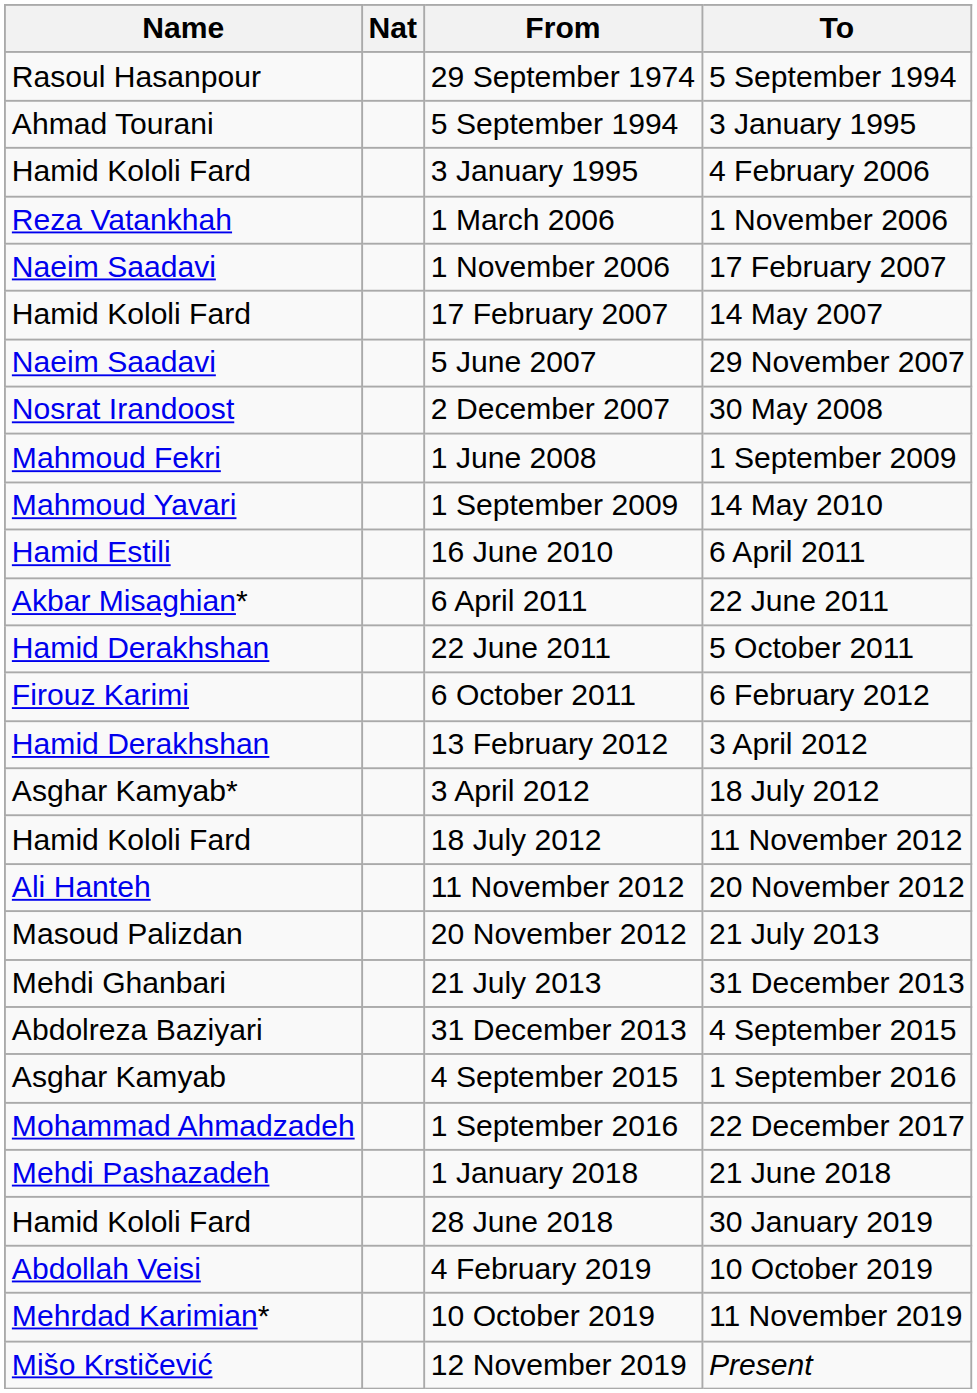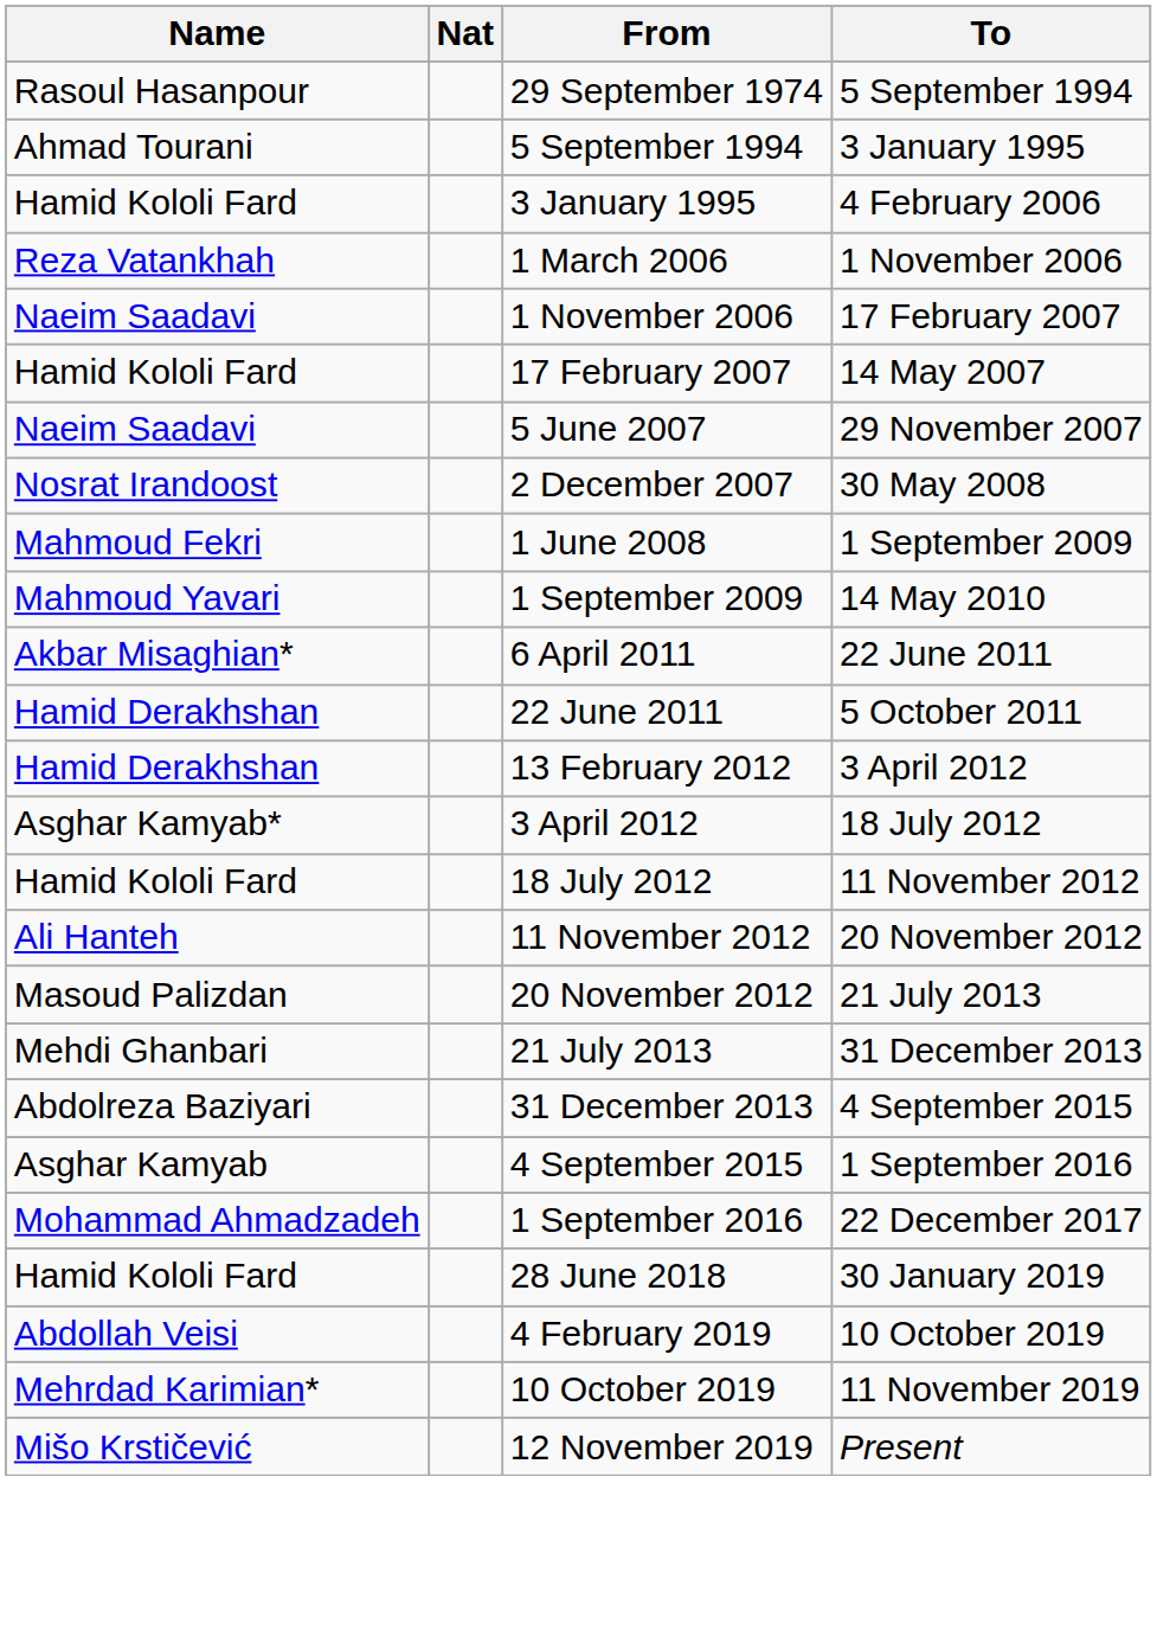 <table class="wikitable" style="text-align: center">
 <tr>
 <th>Name</th>
 <th>Nat</th>
 <th>From</th>
 <th>To</th>
 </tr>
 <tr>
 <td align=left>Rasoul Hasanpour</td>
 <td align=left></td>
 <td align=left>29 September 1974</td>
 <td align=left>5 September 1994</td>
 </tr>
 <tr>
 <td align=left>Ahmad Tourani</td>
 <td align=left></td>
 <td align=left>5 September 1994</td>
 <td align=left>3 January 1995</td>
 </tr>
 <tr>
 <td align=left>Hamid Kololi Fard</td>
 <td align=left></td>
 <td align=left>3 January 1995</td>
 <td align=left>4 February 2006</td>
 </tr>
 <tr>
 <td align=left><a href='#'>Reza Vatankhah</a></td>
 <td align=left></td>
 <td align=left>1 March 2006</td>
 <td align=left>1 November 2006</td>
 </tr>
 <tr>
 <td align=left><a href='#'>Naeim Saadavi</a></td>
 <td align=left></td>
 <td align=left>1 November 2006</td>
 <td align=left>17 February 2007</td>
 </tr>
 <tr>
 <td align=left>Hamid Kololi Fard</td>
 <td align=left></td>
 <td align=left>17 February 2007</td>
 <td align=left>14 May 2007</td>
 </tr>
 <tr>
 <td align=left><a href='#'>Naeim Saadavi</a></td>
 <td align=left></td>
 <td align=left>5 June 2007</td>
 <td align=left>29 November 2007</td>
 </tr>
 <tr>
 <td align=left><a href='#'>Nosrat Irandoost</a></td>
 <td align=left></td>
 <td align=left>2 December 2007</td>
 <td align=left>30 May 2008</td>
 </tr>
 <tr>
 <td align=left><a href='#'>Mahmoud Fekri</a></td>
 <td align=left></td>
 <td align=left>1 June 2008</td>
 <td align=left>1 September 2009</td>
 </tr>
 <tr>
 <td align=left><a href='#'>Mahmoud Yavari</a></td>
 <td align=left></td>
 <td align=left>1 September 2009</td>
 <td align=left>14 May 2010</td>
 </tr>
 <tr>
-<td align=left><a href='#'>Hamid Estili</a></td>
-<td align=left></td>
-<td align=left>16 June 2010</td>
-<td align=left>6 April 2011</td>
-</tr>
-<tr>
 <td align=left><a href='#'>Akbar Misaghian</a>*</td>
 <td align=left></td>
 <td align=left>6 April 2011</td>
 <td align=left>22 June 2011</td>
 </tr>
 <tr>
 <td align=left><a href='#'>Hamid Derakhshan</a></td>
 <td align=left></td>
 <td align=left>22 June 2011</td>
 <td align=left>5 October 2011</td>
-</tr>
-<tr>
-<td align=left><a href='#'>Firouz Karimi</a></td>
-<td align=left></td>
-<td align=left>6 October 2011</td>
-<td align=left>6 February 2012</td>
 </tr>
 <tr>
 <td align=left><a href='#'>Hamid Derakhshan</a></td>
 <td align=left></td>
 <td align=left>13 February 2012</td>
 <td align=left>3 April 2012</td>
 </tr>
 <tr>
 <td align=left>Asghar Kamyab*</td>
 <td align=left></td>
 <td align=left>3 April 2012</td>
 <td align=left>18 July 2012</td>
 </tr>
 <tr>
 <td align=left>Hamid Kololi Fard</td>
 <td align=left></td>
 <td align=left>18 July 2012</td>
 <td align=left>11 November 2012</td>
 </tr>
 <tr>
 <td align=left><a href='#'>Ali Hanteh</a></td>
 <td align=left></td>
 <td align=left>11 November 2012</td>
 <td align=left>20 November 2012</td>
 </tr>
 <tr>
 <td align=left>Masoud Palizdan</td>
 <td align=left></td>
 <td align=left>20 November 2012</td>
 <td align=left>21 July 2013</td>
 </tr>
 <tr>
 <td align=left>Mehdi Ghanbari</td>
 <td align=left></td>
 <td align=left>21 July 2013</td>
 <td align=left>31 December 2013</td>
 </tr>
 <tr>
 <td align=left>Abdolreza Baziyari</td>
 <td align=left></td>
 <td align=left>31 December 2013</td>
 <td align=left>4 September 2015</td>
 </tr>
 <tr>
 <td align=left>Asghar Kamyab</td>
 <td align=left></td>
 <td align=left>4 September 2015</td>
 <td align=left>1 September 2016</td>
 </tr>
 <tr>
 <td align=left><a href='#'>Mohammad Ahmadzadeh</a></td>
 <td align=left></td>
 <td align=left>1 September 2016</td>
 <td align=left>22 December 2017</td>
 </tr>
 <tr>
-<td align=left><a href='#'>Mehdi Pashazadeh</a></td>
-<td align=left></td>
-<td align=left>1 January 2018</td>
-<td align=left>21 June 2018</td>
-</tr>
-<tr>
 <td align=left>Hamid Kololi Fard</td>
 <td align=left></td>
 <td align=left>28 June 2018</td>
 <td align=left>30 January 2019</td>
 </tr>
 <tr>
 <td align=left><a href='#'>Abdollah Veisi</a></td>
 <td align=left></td>
 <td align=left>4 February 2019</td>
 <td align=left>10 October 2019</td>
 </tr>
 <tr>
 <td align=left><a href='#'>Mehrdad Karimian</a>*</td>
 <td align=left></td>
 <td align=left>10 October 2019</td>
 <td align=left>11 November 2019</td>
 </tr>
 <tr>
 <td align=left><a href='#'>Mišo Krstičević</a></td>
 <td align=left></td>
 <td align=left>12 November 2019</td>
 <td align=left><em>Present</em></td>
 </tr>
 </table>
